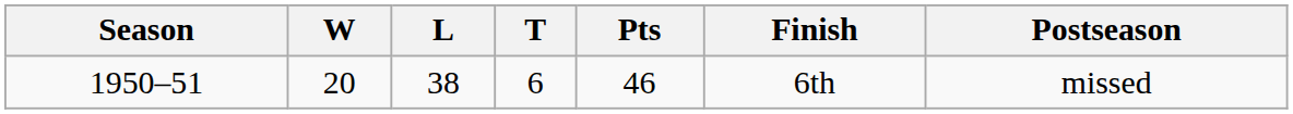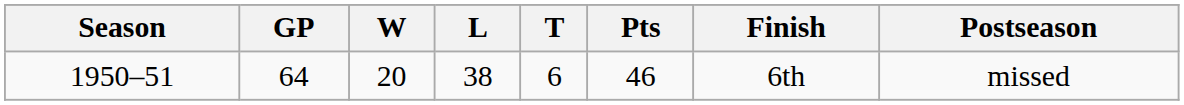 <table class="wikitable" width=50%>
 <tr>
 <th>Season</th>
+<th>GP</th>
 <th>W</th>
 <th>L</th>
 <th>T</th>
 <th>Pts</th>
 <th>Finish</th>
 <th>Postseason</th>
 </tr>
 <tr align=center>
 <td>1950–51</td>
+<td>64</td>
 <td>20</td>
 <td>38</td>
 <td>6</td>
 <td>46</td>
 <td>6th</td>
 <td>missed</td>
 </tr>
 </table>
